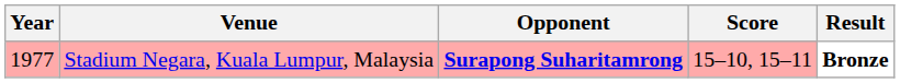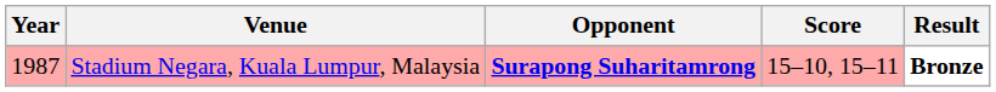 <table class="sortable wikitable" style="font-size: 90%;">
 <tr>
 <th>Year</th>
 <th>Venue</th>
 <th>Opponent</th>
 <th>Score</th>
 <th>Result</th>
 </tr>
 <tr style="background:#FFAAAA">
-<td align="center">1977</td>
+<td align="center">1987</td>
 <td align="left"><a href='#'>Stadium Negara</a>, <a href='#'>Kuala Lumpur</a>, Malaysia</td>
 <td align="left"><strong> <a href='#'>Surapong Suharitamrong</a></strong></td>
 <td align="left">15–10, 15–11</td>
 <td style="text-align:left; background:white"> <strong>Bronze</strong></td>
 </tr>
 </table>
